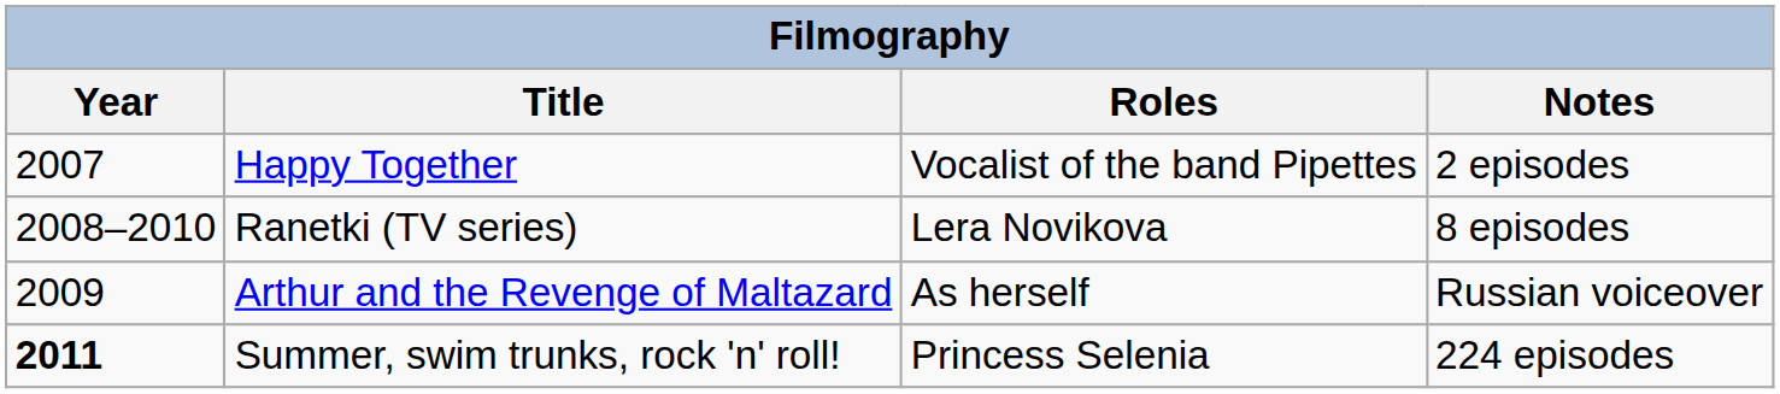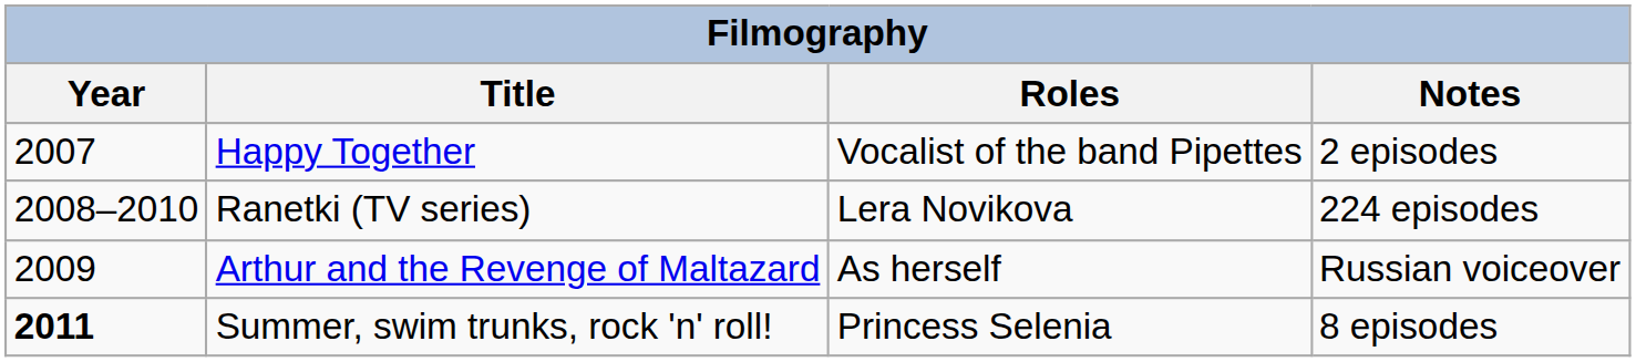 <table class="wikitable">
 <tr>
 <th colspan="5" style="background: LightSteelBlue;">Filmography</th>
 </tr>
 <tr>
 <th>Year</th>
 <th>Title</th>
 <th>Roles</th>
 <th>Notes</th>
 </tr>
 <tr>
 <td>2007</td>
 <td><a href='#'>Happy Together</a></td>
 <td>Vocalist of the band Pipettes</td>
 <td>2 episodes</td>
 </tr>
 <tr>
 <td>2008–2010</td>
 <td>Ranetki (TV series)</td>
 <td>Lera Novikova</td>
-<td>8 episodes</td>
+<td>224 episodes</td>
 </tr>
 <tr>
 <td>2009</td>
 <td><a href='#'>Arthur and the Revenge of Maltazard</a></td>
 <td>As herself</td>
 <td>Russian voiceover</td>
 </tr>
 <tr>
 <td><strong>2011</strong></td>
 <td>Summer, swim trunks, rock 'n' roll!</td>
 <td>Princess Selenia</td>
-<td>224 episodes</td>
+<td>8 episodes</td>
 </tr>
 </table>
